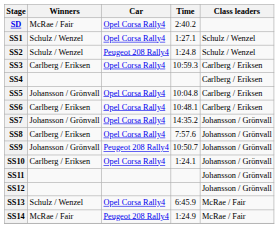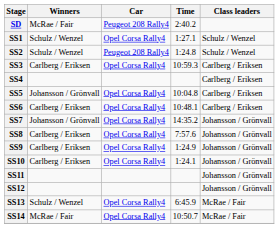 <table class="wikitable" style="font-size:85%">
 <tr>
 <th>Stage</th>
 <th>Winners</th>
 <th>Car</th>
 <th>Time</th>
 <th>Class leaders</th>
 </tr>
 <tr>
 <th><a href='#'>SD</a></th>
 <td>McRae / Fair</td>
-<td><a href='#'>Opel Corsa Rally4</a></td>
+<td><a href='#'>Peugeot 208 Rally4</a></td>
 <td align="center">2:40.2</td>
 <td></td>
 </tr>
 <tr>
 <th>SS1</th>
 <td>Schulz / Wenzel</td>
 <td><a href='#'>Opel Corsa Rally4</a></td>
 <td align="center">1:27.1</td>
 <td>Schulz / Wenzel</td>
 </tr>
 <tr>
 <th>SS2</th>
 <td>Schulz / Wenzel</td>
 <td><a href='#'>Peugeot 208 Rally4</a></td>
 <td align="center">1:24.8</td>
 <td>Schulz / Wenzel</td>
 </tr>
 <tr>
 <th>SS3</th>
 <td>Carlberg / Eriksen</td>
 <td><a href='#'>Opel Corsa Rally4</a></td>
 <td align="center">10:59.3</td>
 <td>Carlberg / Eriksen</td>
 </tr>
 <tr>
 <th>SS4</th>
 <td></td>
 <td></td>
 <td></td>
 <td>Carlberg / Eriksen</td>
 </tr>
 <tr>
 <th>SS5</th>
 <td>Johansson / Grönvall</td>
 <td><a href='#'>Opel Corsa Rally4</a></td>
 <td align="center">10:04.8</td>
 <td>Carlberg / Eriksen</td>
 </tr>
 <tr>
 <th>SS6</th>
 <td>Carlberg / Eriksen</td>
 <td><a href='#'>Opel Corsa Rally4</a></td>
 <td align="center">10:48.1</td>
 <td>Carlberg / Eriksen</td>
 </tr>
 <tr>
 <th>SS7</th>
 <td>Johansson / Grönvall</td>
 <td><a href='#'>Opel Corsa Rally4</a></td>
 <td align="center">14:35.2</td>
 <td>Johansson / Grönvall</td>
 </tr>
 <tr>
 <th>SS8</th>
 <td>Carlberg / Eriksen</td>
 <td><a href='#'>Opel Corsa Rally4</a></td>
 <td align="center">7:57.6</td>
 <td>Johansson / Grönvall</td>
 </tr>
 <tr>
 <th>SS9</th>
-<td>Johansson / Grönvall</td>
-<td><a href='#'>Peugeot 208 Rally4</a></td>
-<td align="center">10:50.7</td>
+<td>Carlberg / Eriksen</td>
+<td><a href='#'>Opel Corsa Rally4</a></td>
+<td align="center">1:24.9</td>
 <td>Johansson / Grönvall</td>
 </tr>
 <tr>
 <th>SS10</th>
 <td>Carlberg / Eriksen</td>
 <td><a href='#'>Opel Corsa Rally4</a></td>
 <td align="center">1:24.1</td>
 <td>Johansson / Grönvall</td>
 </tr>
 <tr>
 <th>SS11</th>
 <td></td>
 <td></td>
 <td></td>
 <td>Johansson / Grönvall</td>
 </tr>
 <tr>
 <th>SS12</th>
 <td></td>
 <td></td>
 <td></td>
 <td>Johansson / Grönvall</td>
 </tr>
 <tr>
 <th>SS13</th>
 <td>Schulz / Wenzel</td>
 <td><a href='#'>Opel Corsa Rally4</a></td>
 <td align="center">6:45.9</td>
 <td>McRae / Fair</td>
 </tr>
 <tr>
 <th>SS14</th>
 <td>McRae / Fair</td>
-<td><a href='#'>Peugeot 208 Rally4</a></td>
-<td align="center">1:24.9</td>
+<td><a href='#'>Opel Corsa Rally4</a></td>
+<td align="center">10:50.7</td>
 <td>McRae / Fair</td>
 </tr>
 <tr>
 </tr>
 </table>
